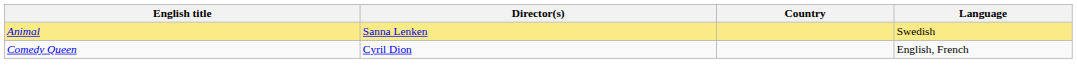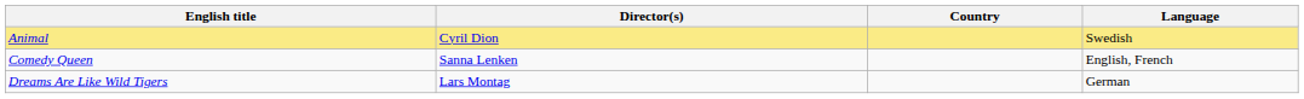 <table class="sortable wikitable" width="95%" cellpadding="5">
 <tr>
 <th width="20%">English title</th>
 <th width="20%">Director(s)</th>
 <th width="10%">Country</th>
 <th width="10%">Language</th>
 </tr>
 <tr style="background:#FAEB86">
 <td><em><a href='#'>Animal</a></em></td>
-<td><a href='#'>Sanna Lenken</a></td>
+<td><a href='#'>Cyril Dion</a></td>
 <td></td>
 <td>Swedish</td>
 </tr>
 <tr>
 <td><em><a href='#'>Comedy Queen</a></em></td>
-<td><a href='#'>Cyril Dion</a></td>
+<td><a href='#'>Sanna Lenken</a></td>
 <td></td>
 <td>English, French</td>
 </tr>
+<tr>
+<td><em><a href='#'>Dreams Are Like Wild Tigers</a></em></td>
+<td><a href='#'>Lars Montag</a></td>
+<td></td>
+<td>German</td>
+</tr>
 </table>
